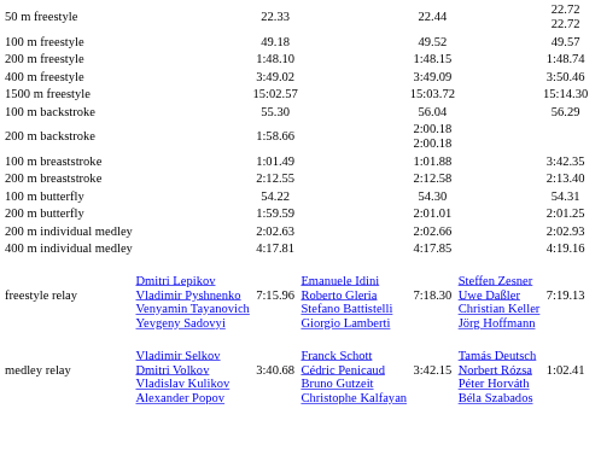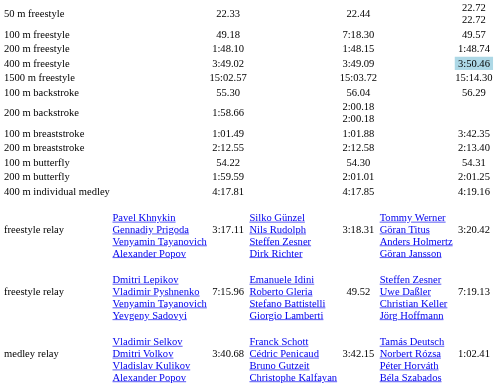 <table>
 <tr>
 <td>50 m freestyle</td>
 <td></td>
 <td align="center">22.33</td>
 <td></td>
 <td align="center">22.44</td>
 <td> <br> </td>
 <td align="center">22.72<br>22.72</td>
 </tr>
 <tr>
 <td>100 m freestyle</td>
 <td></td>
 <td align="center">49.18</td>
 <td></td>
-<td align="center">49.52</td>
+<td align="center">7:18.30</td>
 <td></td>
 <td align="center">49.57</td>
 </tr>
 <tr>
 <td>200 m freestyle</td>
 <td></td>
 <td align="center">1:48.10</td>
 <td></td>
 <td align="center">1:48.15</td>
 <td></td>
 <td align="center">1:48.74</td>
 </tr>
 <tr>
 <td>400 m freestyle</td>
 <td></td>
 <td align="center">3:49.02</td>
 <td></td>
 <td align="center">3:49.09</td>
 <td></td>
-<td align="center">3:50.46</td>
+<td align="center" style="background: lightblue;">3:50.46</td>
 </tr>
 <tr>
 <td>1500 m freestyle</td>
 <td></td>
 <td align="center">15:02.57</td>
 <td></td>
 <td align="center">15:03.72</td>
 <td></td>
 <td align="center">15:14.30</td>
 </tr>
 <tr>
 <td>100 m backstroke</td>
 <td></td>
 <td align="center">55.30</td>
 <td></td>
 <td align="center">56.04</td>
 <td></td>
 <td align="center">56.29</td>
 </tr>
 <tr>
 <td>200 m backstroke</td>
 <td></td>
 <td align="center">1:58.66</td>
 <td> <br> </td>
 <td align="center">2:00.18<br>2:00.18</td>
 <td></td>
 </tr>
 <tr>
 <td>100 m breaststroke</td>
 <td></td>
 <td align="center">1:01.49</td>
 <td></td>
 <td align="center">1:01.88</td>
 <td></td>
 <td align="center">3:42.35</td>
 </tr>
 <tr>
 <td>200 m breaststroke</td>
 <td></td>
 <td align="center">2:12.55</td>
 <td></td>
 <td align="center">2:12.58</td>
 <td></td>
 <td align="center">2:13.40</td>
 </tr>
 <tr>
 <td>100 m butterfly</td>
 <td></td>
 <td align="center">54.22</td>
 <td></td>
 <td align="center">54.30</td>
 <td></td>
 <td align="center">54.31</td>
 </tr>
 <tr>
 <td>200 m butterfly</td>
 <td></td>
 <td align="center">1:59.59</td>
 <td></td>
 <td align="center">2:01.01</td>
 <td></td>
 <td align="center">2:01.25</td>
 </tr>
 <tr>
-<td>200 m individual medley</td>
-<td></td>
-<td align="center">2:02.63</td>
-<td></td>
-<td align="center">2:02.66</td>
-<td></td>
-<td align="center">2:02.93</td>
-</tr>
-<tr>
 <td>400 m individual medley</td>
 <td></td>
 <td align="center">4:17.81</td>
 <td></td>
 <td align="center">4:17.85</td>
 <td></td>
 <td align="center">4:19.16</td>
 </tr>
 <tr>
 <td> freestyle relay</td>
+<td> <br> <a href='#'>Pavel Khnykin</a> <br> <a href='#'>Gennadiy Prigoda</a> <br> <a href='#'>Venyamin Tayanovich</a> <br> <a href='#'>Alexander Popov</a></td>
+<td align="center">3:17.11</td>
+<td> <br> <a href='#'>Silko Günzel</a> <br> <a href='#'>Nils Rudolph</a> <br> <a href='#'>Steffen Zesner</a> <br> <a href='#'>Dirk Richter</a></td>
+<td align="center">3:18.31</td>
+<td> <br> <a href='#'>Tommy Werner</a> <br> <a href='#'>Göran Titus</a> <br> <a href='#'>Anders Holmertz</a> <br> <a href='#'>Göran Jansson</a></td>
+<td align="center">3:20.42</td>
+</tr>
+<tr>
+<td> freestyle relay</td>
 <td> <br> <a href='#'>Dmitri Lepikov</a> <br> <a href='#'>Vladimir Pyshnenko</a> <br> <a href='#'>Venyamin Tayanovich</a> <br> <a href='#'>Yevgeny Sadovyi</a></td>
 <td align="center">7:15.96</td>
 <td> <br> <a href='#'>Emanuele Idini</a> <br> <a href='#'>Roberto Gleria</a> <br> <a href='#'>Stefano Battistelli</a> <br> <a href='#'>Giorgio Lamberti</a></td>
-<td align="center">7:18.30</td>
+<td align="center">49.52</td>
 <td> <br> <a href='#'>Steffen Zesner</a> <br> <a href='#'>Uwe Daßler</a> <br> <a href='#'>Christian Keller</a> <br> <a href='#'>Jörg Hoffmann</a></td>
 <td align="center">7:19.13</td>
 </tr>
 <tr>
 <td> medley relay</td>
 <td> <br> <a href='#'>Vladimir Selkov</a> <br> <a href='#'>Dmitri Volkov</a> <br> <a href='#'>Vladislav Kulikov</a> <br> <a href='#'>Alexander Popov</a></td>
 <td align="center">3:40.68</td>
 <td> <br> <a href='#'>Franck Schott</a> <br> <a href='#'>Cédric Penicaud</a> <br> <a href='#'>Bruno Gutzeit</a> <br> <a href='#'>Christophe Kalfayan</a></td>
 <td align="center">3:42.15</td>
 <td> <br> <a href='#'>Tamás Deutsch</a> <br> <a href='#'>Norbert Rózsa</a> <br> <a href='#'>Péter Horváth</a> <br> <a href='#'>Béla Szabados</a></td>
 <td align="center">1:02.41</td>
 </tr>
 </table>
